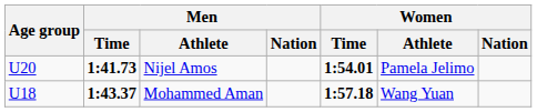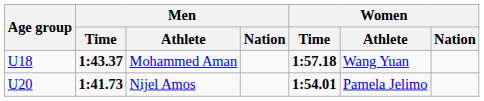 <table class="wikitable">
 <tr>
 <th rowspan=2>Age group</th>
 <th colspan=3>Men</th>
 <th colspan=3>Women</th>
 </tr>
 <tr>
 <th>Time</th>
 <th>Athlete</th>
 <th>Nation</th>
 <th>Time</th>
 <th>Athlete</th>
 <th>Nation</th>
 </tr>
 <tr>
+<td><a href='#'>U18</a> </td>
+<td><strong>1:43.37</strong></td>
+<td><a href='#'>Mohammed Aman</a></td>
+<td></td>
+<td><strong>1:57.18</strong></td>
+<td><a href='#'>Wang Yuan</a></td>
+<td></td>
+</tr>
+<tr>
 <td><a href='#'>U20</a> </td>
 <td><strong>1:41.73</strong></td>
 <td><a href='#'>Nijel Amos</a></td>
 <td></td>
 <td><strong>1:54.01</strong></td>
 <td><a href='#'>Pamela Jelimo</a></td>
 <td></td>
 </tr>
-<tr>
-<td><a href='#'>U18</a> </td>
-<td><strong>1:43.37</strong></td>
-<td><a href='#'>Mohammed Aman</a></td>
-<td></td>
-<td><strong>1:57.18</strong></td>
-<td><a href='#'>Wang Yuan</a></td>
-<td></td>
-</tr>
 </table>
